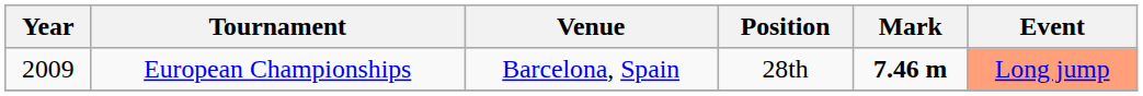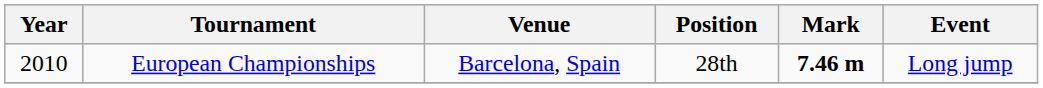 <table class="wikitable" style=" text-align:center; font-size:95%;" width="75%">
 <tr>
 <th>Year</th>
 <th>Tournament</th>
 <th>Venue</th>
 <th>Position</th>
 <th>Mark</th>
 <th>Event</th>
 </tr>
 <tr>
-<td>2009</td>
+<td>2010</td>
 <td><a href='#'>European Championships</a></td>
 <td><a href='#'>Barcelona</a>, <a href='#'>Spain</a></td>
 <td>28th</td>
 <td><strong>7.46  m</strong></td>
-<td style="background: lightsalmon;"><a href='#'>Long jump</a></td>
+<td><a href='#'>Long jump</a></td>
 </tr>
 <tr>
 </tr>
 </table>
